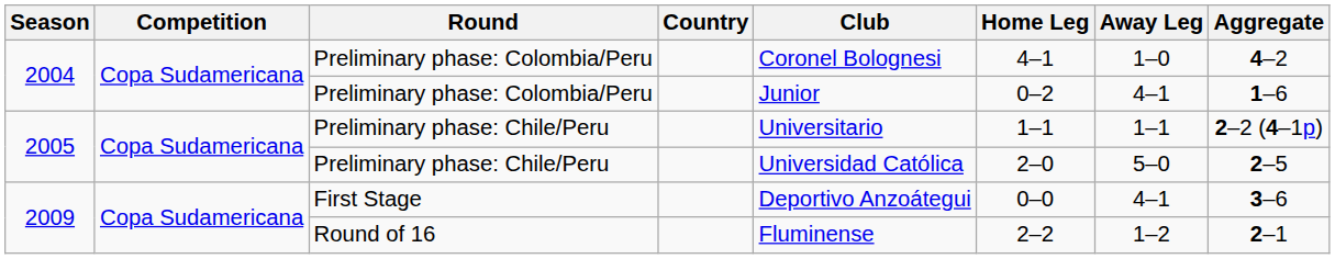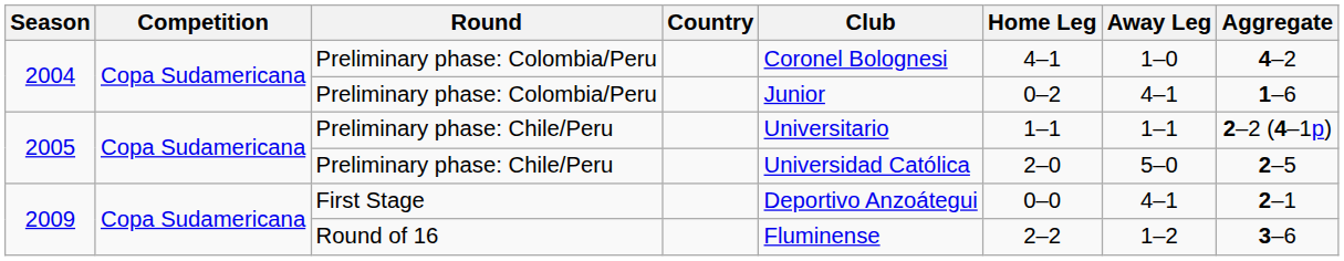 <table class="wikitable">
 <tr>
 <th>Season</th>
 <th>Competition</th>
 <th>Round</th>
 <th>Country</th>
 <th>Club</th>
 <th>Home Leg</th>
 <th>Away Leg</th>
 <th>Aggregate</th>
 </tr>
 <tr>
 <td rowspan="2" style="text-align:center;"><a href='#'>2004</a></td>
 <td rowspan="2" style="text-align:center;"><a href='#'>Copa Sudamericana</a></td>
 <td>Preliminary phase: Colombia/Peru</td>
 <td style="text-align:center;"></td>
 <td><a href='#'>Coronel Bolognesi</a></td>
 <td style="text-align:center;">4–1</td>
 <td style="text-align:center;">1–0</td>
 <td style="text-align:center;"><strong>4</strong>–2</td>
 </tr>
 <tr>
 <td>Preliminary phase: Colombia/Peru</td>
 <td style="text-align:center;"></td>
 <td><a href='#'>Junior</a></td>
 <td style="text-align:center;">0–2</td>
 <td style="text-align:center;">4–1</td>
 <td style="text-align:center;"><strong>1</strong>–6</td>
 </tr>
 <tr>
 <td rowspan="2" style="text-align:center;"><a href='#'>2005</a></td>
 <td rowspan="2" style="text-align:center;"><a href='#'>Copa Sudamericana</a></td>
 <td>Preliminary phase: Chile/Peru</td>
 <td style="text-align:center;"></td>
 <td><a href='#'>Universitario</a></td>
 <td style="text-align:center;">1–1</td>
 <td style="text-align:center;">1–1</td>
 <td style="text-align:center;"><strong>2</strong>–2 (<strong>4</strong>–1<a href='#'>p</a>)</td>
 </tr>
 <tr>
 <td>Preliminary phase: Chile/Peru</td>
 <td style="text-align:center;"></td>
 <td><a href='#'>Universidad Católica</a></td>
 <td style="text-align:center;">2–0</td>
 <td style="text-align:center;">5–0</td>
 <td style="text-align:center;"><strong>2</strong>–5</td>
 </tr>
 <tr>
 <td rowspan="2" style="text-align:center;"><a href='#'>2009</a></td>
 <td rowspan="2" style="text-align:center;"><a href='#'>Copa Sudamericana</a></td>
 <td>First Stage</td>
 <td style="text-align:center;"></td>
 <td><a href='#'>Deportivo Anzoátegui</a></td>
 <td style="text-align:center;">0–0</td>
 <td style="text-align:center;">4–1</td>
-<td style="text-align:center;"><strong>3</strong>–6</td>
+<td style="text-align:center;"><strong>2</strong>–1</td>
 </tr>
 <tr>
 <td>Round of 16</td>
 <td style="text-align:center;"></td>
 <td><a href='#'>Fluminense</a></td>
 <td style="text-align:center;">2–2</td>
 <td style="text-align:center;">1–2</td>
-<td style="text-align:center;"><strong>2</strong>–1</td>
+<td style="text-align:center;"><strong>3</strong>–6</td>
 </tr>
 </table>
